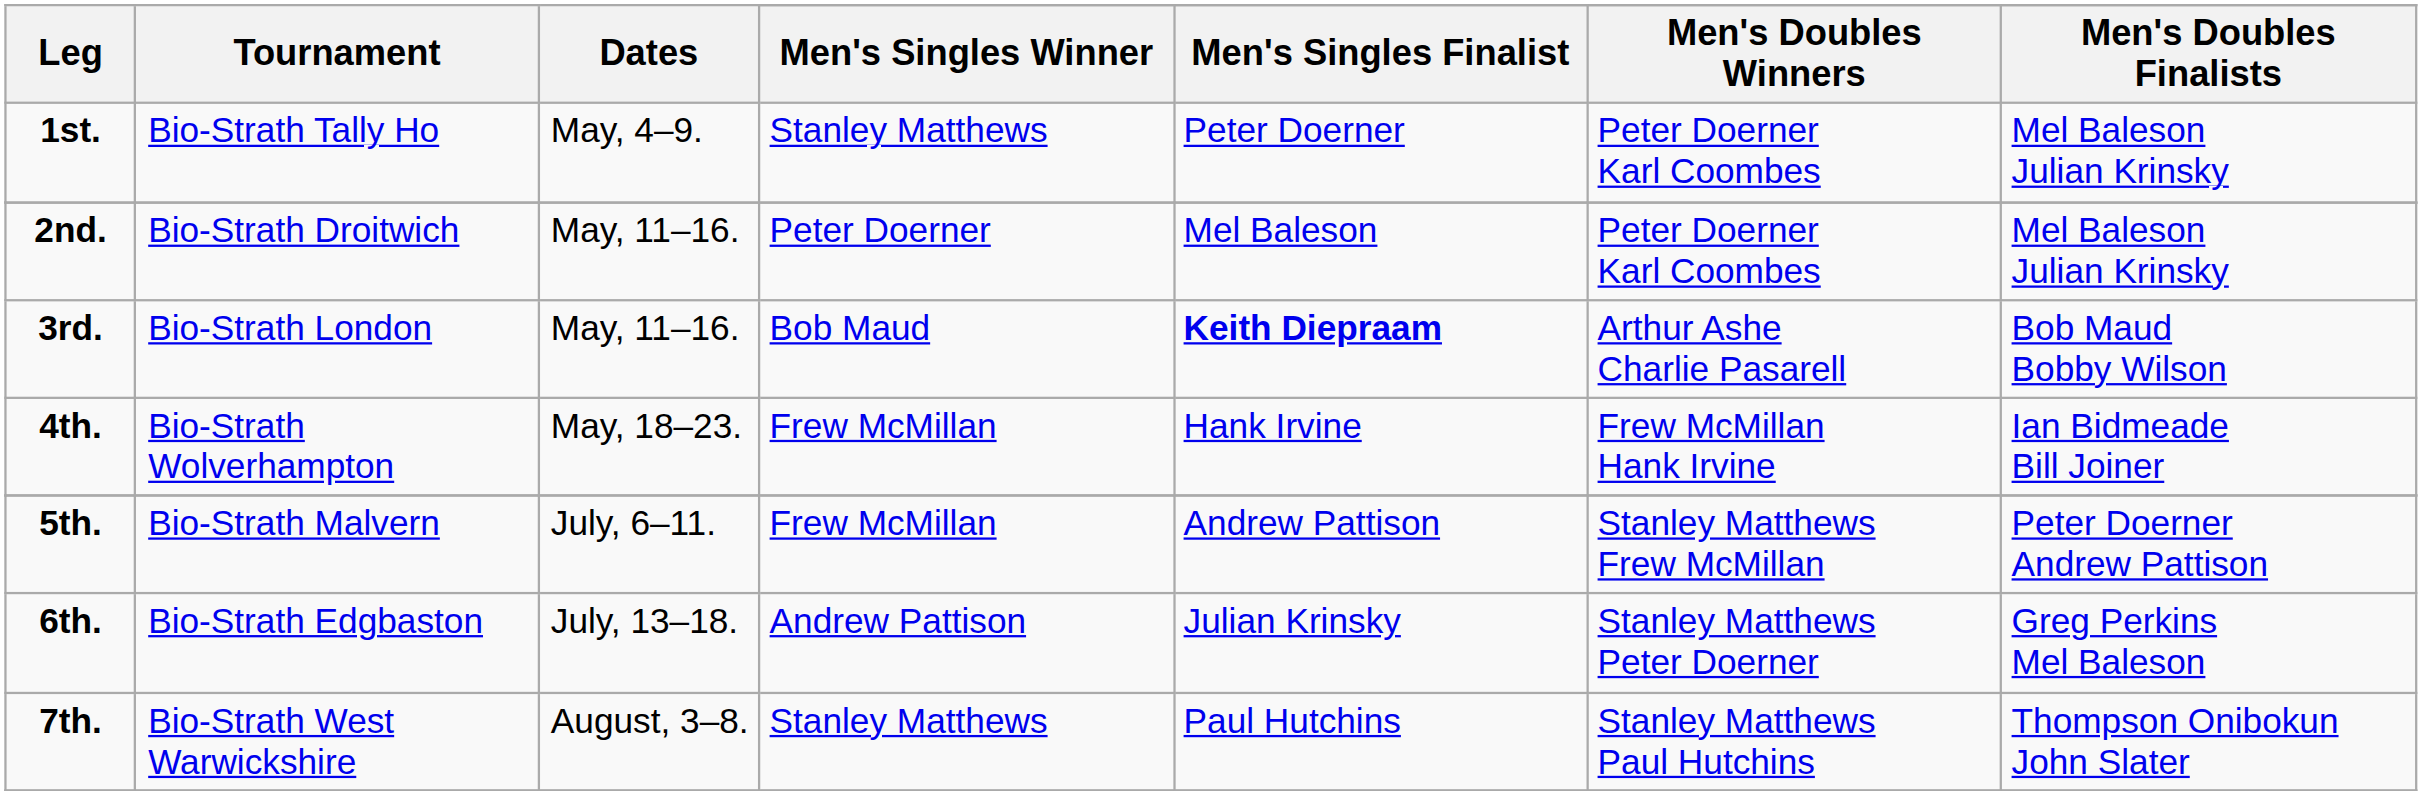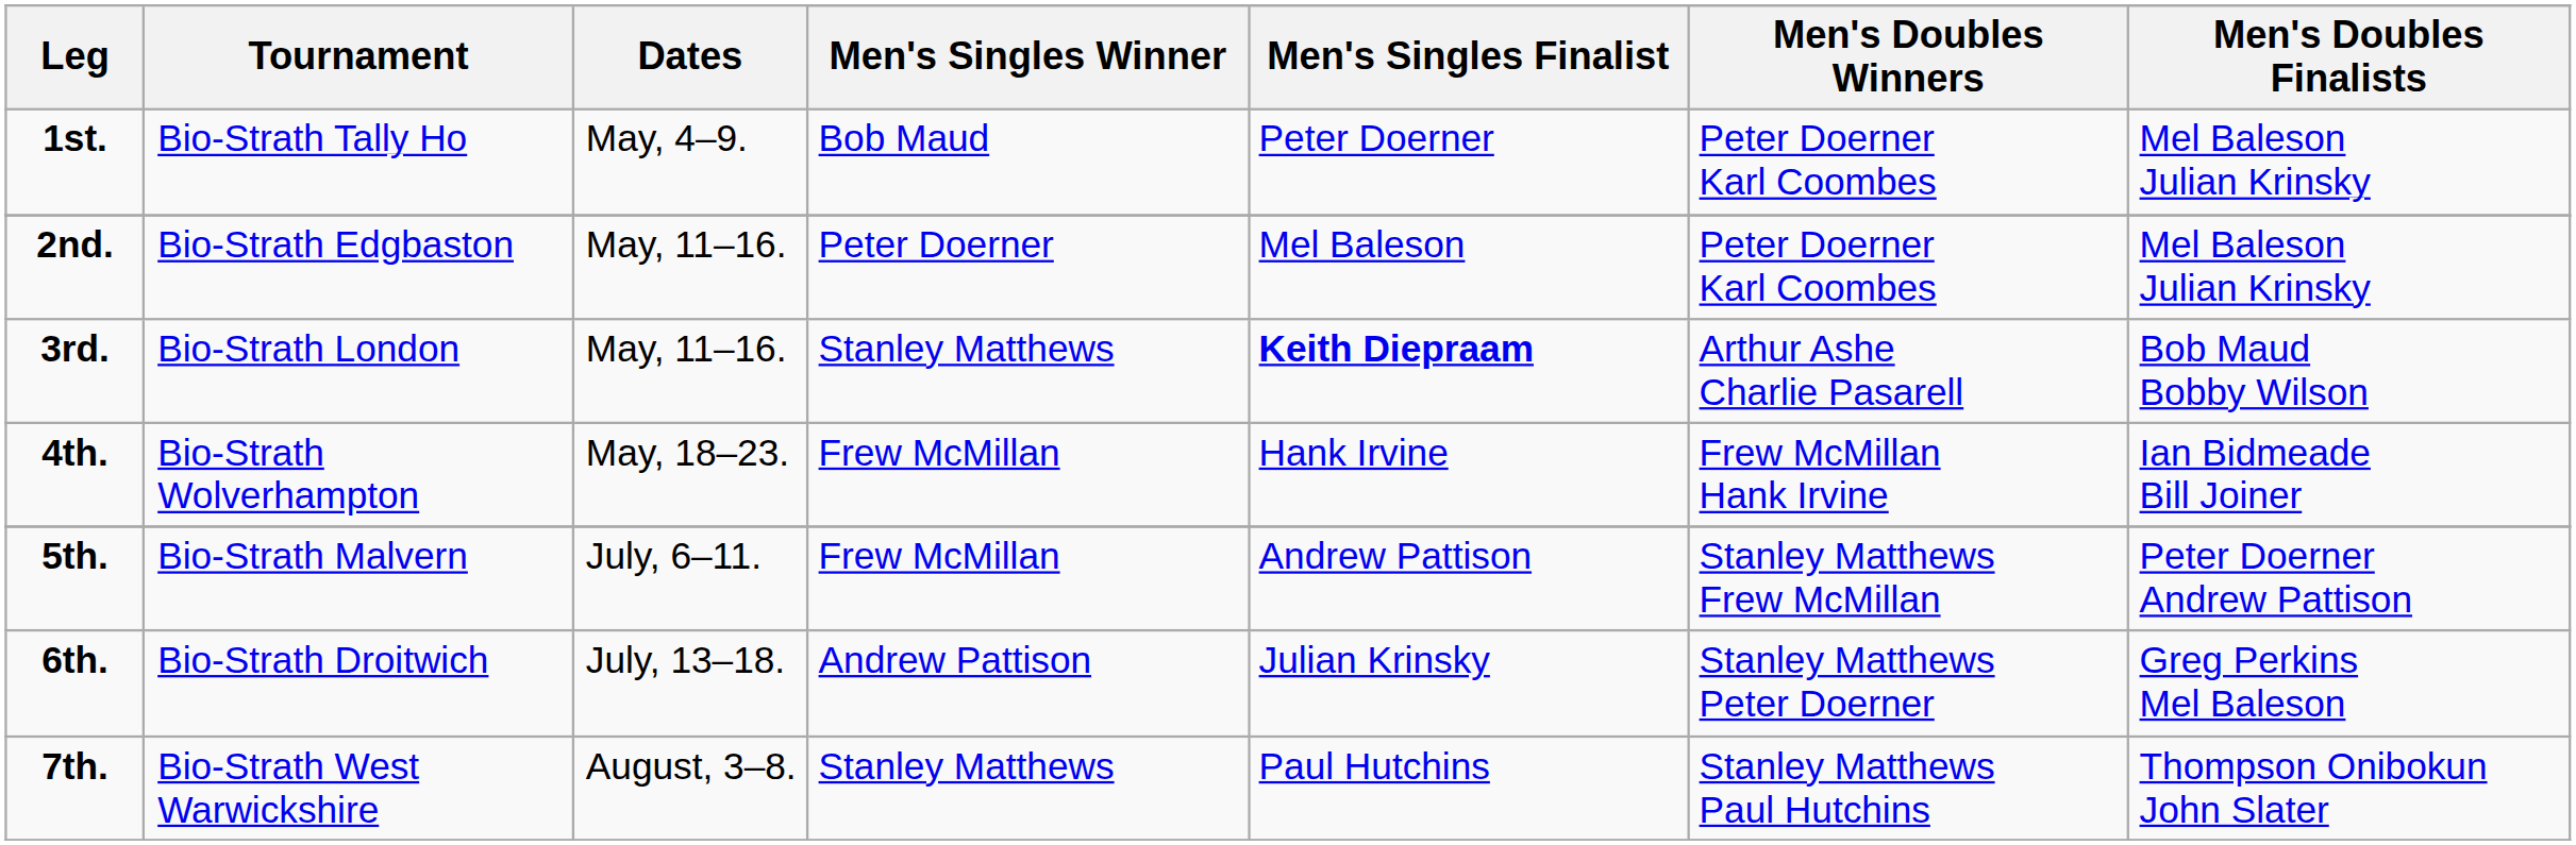 <table class="wikitable" style="margin-left:1em;" style="font-size:95%;">
 <tr>
 <th rowspan="2" style="width:50px;">Leg</th>
 <th rowspan="2" style="width:170px;">Tournament</th>
 <th rowspan="2" style="width:90px;">Dates</th>
 </tr>
 <tr>
 <th style="width:175px;">Men's Singles Winner</th>
 <th style="width:175px;">Men's Singles Finalist</th>
 <th style="width:175px;">Men's Doubles Winners</th>
 <th style="width:175px;">Men's Doubles Finalists</th>
 </tr>
 <tr style="font-size:97%; vertical-align:top;">
 <td style="text-align:center;"><strong>1st.</strong></td>
 <td style="padding-left:5px;"><a href='#'>Bio-Strath Tally Ho</a></td>
 <td style="padding-left:5px;">May, 4–9.</td>
-<td style="padding-left:4px;"> <a href='#'>Stanley Matthews</a></td>
+<td style="padding-left:4px;"> <a href='#'>Bob Maud</a></td>
 <td style="padding-left:4px;"> <a href='#'>Peter Doerner</a></td>
 <td style="padding-left:4px;"> <a href='#'>Peter Doerner</a> <br> <a href='#'>Karl Coombes</a></td>
 <td style="padding-left:4px;"> <a href='#'>Mel Baleson</a><br> <a href='#'>Julian Krinsky</a></td>
 </tr>
 <tr style="font-size:97%; vertical-align:top;">
 </tr>
 <tr style="font-size:97%; vertical-align:top;">
 <td style="text-align:center;"><strong>2nd.</strong></td>
-<td style="padding-left:5px;"><a href='#'>Bio-Strath Droitwich</a></td>
+<td style="padding-left:5px;"><a href='#'>Bio-Strath Edgbaston</a></td>
 <td style="padding-left:5px;">May, 11–16.</td>
 <td style="padding-left:4px;"> <a href='#'>Peter Doerner</a></td>
 <td style="padding-left:4px;"> <a href='#'>Mel Baleson</a></td>
 <td style="padding-left:4px;"> <a href='#'>Peter Doerner</a><br> <a href='#'>Karl Coombes</a></td>
 <td style="padding-left:4px;"> <a href='#'>Mel Baleson</a><br> <a href='#'>Julian Krinsky</a></td>
 </tr>
 <tr style="font-size:97%; vertical-align:top;">
 <td style="text-align:center;"><strong>3rd.</strong></td>
 <td style="padding-left:5px;"><a href='#'>Bio-Strath London</a></td>
 <td style="padding-left:5px;">May, 11–16.</td>
-<td style="padding-left:4px;"> <a href='#'>Bob Maud</a></td>
+<td style="padding-left:4px;"> <a href='#'>Stanley Matthews</a></td>
 <td style="padding-left:4px;"><strong> <a href='#'>Keith Diepraam</a></strong></td>
 <td style="padding-left:4px;"> <a href='#'>Arthur Ashe</a><br> <a href='#'>Charlie Pasarell</a></td>
 <td style="padding-left:4px;"> <a href='#'>Bob Maud</a><br> <a href='#'>Bobby Wilson</a></td>
 </tr>
 <tr style="font-size:97%; vertical-align:top;">
 <td style="text-align:center;"><strong>4th.</strong></td>
 <td style="padding-left:5px;"><a href='#'>Bio-Strath Wolverhampton</a></td>
 <td style="padding-left:5px;">May, 18–23.</td>
 <td style="padding-left:4px;"> <a href='#'>Frew McMillan</a></td>
 <td style="padding-left:4px;"> <a href='#'>Hank Irvine</a></td>
 <td style="padding-left:4px;"> <a href='#'>Frew McMillan</a> <br> <a href='#'>Hank Irvine</a></td>
 <td style="padding-left:4px;"> <a href='#'>Ian Bidmeade</a><br> <a href='#'>Bill Joiner</a></td>
 </tr>
 <tr style="font-size:97%; vertical-align:top;">
 </tr>
 <tr style="font-size:97%; vertical-align:top;">
 <td style="text-align:center;"><strong>5th.</strong></td>
 <td style="padding-left:5px;"><a href='#'>Bio-Strath Malvern</a></td>
 <td style="padding-left:5px;">July, 6–11.</td>
 <td style="padding-left:4px;"> <a href='#'>Frew McMillan</a></td>
 <td style="padding-left:4px;"> <a href='#'>Andrew Pattison</a></td>
 <td style="padding-left:4px;"> <a href='#'>Stanley Matthews</a><br> <a href='#'>Frew McMillan</a></td>
 <td style="padding-left:4px;"> <a href='#'>Peter Doerner</a><br> <a href='#'>Andrew Pattison</a></td>
 </tr>
 <tr style="font-size:97%; vertical-align:top;">
 <td style="text-align:center;"><strong>6th.</strong></td>
-<td style="padding-left:5px;"><a href='#'>Bio-Strath Edgbaston</a></td>
+<td style="padding-left:5px;"><a href='#'>Bio-Strath Droitwich</a></td>
 <td style="padding-left:5px;">July, 13–18.</td>
 <td style="padding-left:4px;"> <a href='#'>Andrew Pattison</a></td>
 <td style="padding-left:4px;"> <a href='#'>Julian Krinsky</a></td>
 <td style="padding-left:4px;"> <a href='#'>Stanley Matthews</a><br> <a href='#'>Peter Doerner</a></td>
 <td style="padding-left:4px;"> <a href='#'>Greg Perkins</a> <br> <a href='#'>Mel Baleson</a></td>
 </tr>
 <tr style="font-size:97%; vertical-align:top;">
 <td style="text-align:center;"><strong>7th.</strong></td>
 <td style="padding-left:5px;"><a href='#'>Bio-Strath West Warwickshire</a></td>
 <td style="padding-left:5px;">August, 3–8.</td>
 <td style="padding-left:4px;"> <a href='#'>Stanley Matthews</a></td>
 <td style="padding-left:4px;"> <a href='#'>Paul Hutchins</a></td>
 <td style="padding-left:4px;"> <a href='#'>Stanley Matthews</a><br> <a href='#'>Paul Hutchins</a></td>
 <td style="padding-left:4px;"> <a href='#'>Thompson Onibokun</a><br> <a href='#'>John Slater</a></td>
 </tr>
 <tr style="font-size:97%; vertical-align:top;">
 </tr>
 </table>
